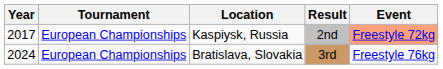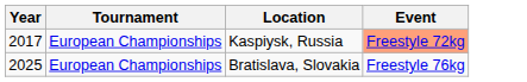 <table class="wikitable" style="font-size:95%;">
 <tr>
 <th>Year</th>
 <th>Tournament</th>
 <th>Location</th>
-<th>Result</th>
 <th>Event</th>
 </tr>
 <tr>
 <td>2017</td>
 <td><a href='#'>European Championships</a></td>
 <td>Kaspiysk, Russia</td>
-<td align="center" bgcolor="silver">2nd</td>
 <td style="background: lightsalmon;"><a href='#'>Freestyle 72kg</a></td>
 </tr>
 <tr>
-<td>2024</td>
+<td>2025</td>
 <td><a href='#'>European Championships</a></td>
 <td>Bratislava, Slovakia</td>
-<td align="center" bgcolor="cc9966">3rd</td>
 <td><a href='#'>Freestyle 76kg</a></td>
 </tr>
 </table>
